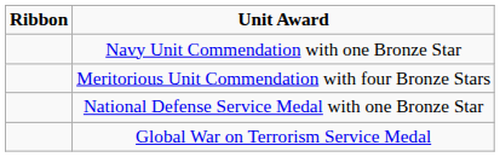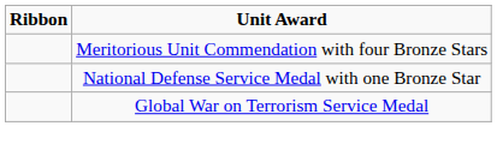 <table class="wikitable" style="text-align:center; clear: center">
 <tr>
 <td><strong>Ribbon</strong></td>
 <td><strong>Unit Award </strong></td>
-</tr>
-<tr>
-<td></td>
-<td><a href='#'>Navy Unit Commendation</a> with one Bronze Star</td>
 </tr>
 <tr>
 <td></td>
 <td><a href='#'>Meritorious Unit Commendation</a> with four Bronze Stars</td>
 </tr>
 <tr>
 <td></td>
 <td><a href='#'>National Defense Service Medal</a> with one Bronze Star</td>
 </tr>
 <tr>
 <td></td>
 <td><a href='#'>Global War on Terrorism Service Medal</a></td>
 </tr>
 </table>
